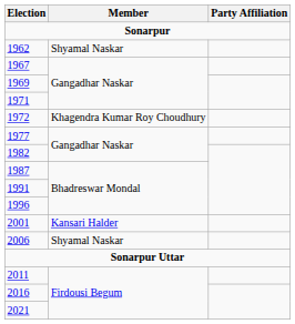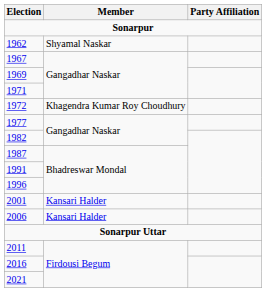 <table class="wikitable sortable">
 <tr>
 <th>Election</th>
 <th>Member</th>
 <th colspan=2>Party Affiliation</th>
 </tr>
 <tr>
 <td colspan="4" align=center><strong>Sonarpur</strong></td>
 </tr>
 <tr>
 <td><a href='#'>1962</a></td>
 <td>Shyamal Naskar</td>
 <td></td>
 </tr>
 <tr>
 <td><a href='#'>1967</a></td>
 <td rowspan=3>Gangadhar Naskar</td>
 <td></td>
 </tr>
 <tr>
 <td><a href='#'>1969</a></td>
 </tr>
 <tr>
 <td><a href='#'>1971</a></td>
 </tr>
 <tr>
 <td><a href='#'>1972</a></td>
 <td>Khagendra Kumar Roy Choudhury</td>
 <td></td>
 </tr>
 <tr>
 <td><a href='#'>1977</a></td>
 <td rowspan=2>Gangadhar Naskar</td>
 <td></td>
 </tr>
 <tr>
 <td><a href='#'>1982</a></td>
 </tr>
 <tr>
 <td><a href='#'>1987</a></td>
 <td rowspan=3>Bhadreswar Mondal</td>
 </tr>
 <tr>
 <td><a href='#'>1991</a></td>
 </tr>
 <tr>
 <td><a href='#'>1996</a></td>
 </tr>
 <tr>
 <td><a href='#'>2001</a></td>
 <td><a href='#'>Kansari Halder</a></td>
 <td></td>
 </tr>
 <tr>
 <td><a href='#'>2006</a></td>
-<td>Shyamal Naskar</td>
+<td><a href='#'>Kansari Halder</a></td>
 <td></td>
 </tr>
 <tr>
 <td colspan="4" align=center><strong>Sonarpur Uttar</strong></td>
 </tr>
 <tr>
 <td><a href='#'>2011</a></td>
 <td rowspan=3><a href='#'>Firdousi Begum</a></td>
 <td></td>
 </tr>
 <tr>
 <td><a href='#'>2016</a></td>
 </tr>
 <tr>
 <td><a href='#'>2021</a></td>
 </tr>
 </table>
